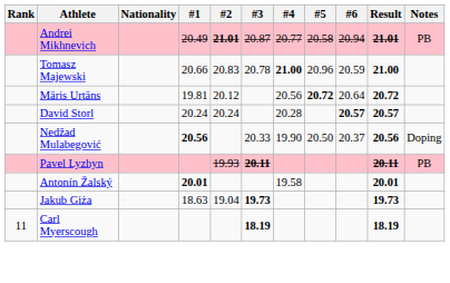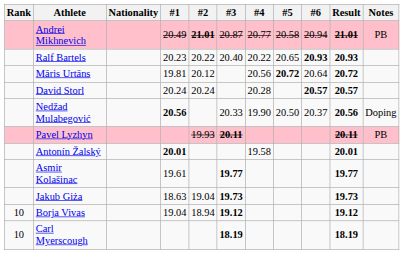 <table class="wikitable sortable" style="text-align:center">
 <tr>
 <th>Rank</th>
 <th>Athlete</th>
 <th>Nationality</th>
 <th>#1</th>
 <th>#2</th>
 <th>#3</th>
 <th>#4</th>
 <th>#5</th>
 <th>#6</th>
 <th>Result</th>
 <th>Notes</th>
 </tr>
 <tr bgcolor=pink>
 <td></td>
 <td align="left"><a href='#'>Andrei Mikhnevich</a></td>
 <td align=left></td>
 <td><s>20.49 </s></td>
 <td><s><strong>21.01</strong> </s></td>
 <td><s>20.87 </s></td>
 <td><s>20.77</s></td>
 <td><s>20.58</s></td>
 <td><s>20.94</s></td>
 <td><s><strong>21.01</strong></s></td>
 <td>PB</td>
 </tr>
 <tr>
 <td></td>
-<td align="left"><a href='#'>Tomasz Majewski</a></td>
+<td align="left"><a href='#'>Ralf Bartels</a></td>
 <td align=left></td>
-<td>20.66</td>
-<td>20.83</td>
-<td>20.78</td>
-<td><strong>21.00</strong></td>
-<td>20.96</td>
-<td>20.59</td>
-<td><strong>21.00</strong></td>
+<td>20.23</td>
+<td>20.22</td>
+<td>20.40</td>
+<td>20.22</td>
+<td>20.65</td>
+<td><strong>20.93</strong></td>
+<td><strong>20.93</strong></td>
 <td></td>
 </tr>
 <tr>
 <td></td>
 <td align="left"><a href='#'>Māris Urtāns</a></td>
 <td align=left></td>
 <td>19.81</td>
 <td>20.12</td>
 <td></td>
 <td>20.56</td>
 <td><strong>20.72</strong></td>
 <td>20.64</td>
 <td><strong>20.72</strong></td>
 <td></td>
 </tr>
 <tr>
 <td></td>
 <td align="left"><a href='#'>David Storl</a></td>
 <td align=left></td>
 <td>20.24</td>
 <td>20.24</td>
 <td></td>
 <td>20.28</td>
 <td></td>
 <td><strong>20.57</strong></td>
 <td><strong>20.57</strong></td>
 <td></td>
 </tr>
 <tr>
 <td></td>
 <td align="left"><a href='#'>Nedžad Mulabegović</a></td>
 <td align=left></td>
 <td><strong>20.56</strong></td>
 <td></td>
 <td>20.33</td>
 <td>19.90</td>
 <td>20.50</td>
 <td>20.37</td>
 <td><strong>20.56</strong></td>
 <td>Doping</td>
 </tr>
 <tr bgcolor=pink>
 <td></td>
 <td align="left"><a href='#'>Pavel Lyzhyn</a></td>
 <td align=left></td>
 <td><s></s></td>
 <td><s>19.93 </s></td>
 <td><s><strong>20.11</strong> </s></td>
 <td><s></s></td>
 <td><s> </s></td>
 <td><s></s></td>
 <td><s><strong>20.11</strong></s></td>
 <td>PB</td>
 </tr>
 <tr>
 <td></td>
 <td align="left"><a href='#'>Antonín Žalský</a></td>
 <td align=left></td>
 <td><strong>20.01</strong></td>
 <td></td>
 <td></td>
 <td>19.58</td>
 <td></td>
 <td></td>
 <td><strong>20.01</strong></td>
 <td></td>
 </tr>
 <tr>
 <td></td>
+<td align="left"><a href='#'>Asmir Kolašinac</a></td>
+<td align=left></td>
+<td>19.61</td>
+<td></td>
+<td><strong>19.77</strong></td>
+<td></td>
+<td></td>
+<td></td>
+<td><strong>19.77</strong></td>
+<td></td>
+</tr>
+<tr>
+<td></td>
 <td align="left"><a href='#'>Jakub Giża</a></td>
 <td align=left></td>
 <td>18.63</td>
 <td>19.04</td>
 <td><strong>19.73</strong></td>
 <td></td>
 <td></td>
 <td></td>
 <td><strong>19.73</strong></td>
 <td></td>
 </tr>
 <tr>
-<td>11</td>
+<td>10</td>
+<td align="left"><a href='#'>Borja Vivas</a></td>
+<td align=left></td>
+<td>19.04</td>
+<td>18.94</td>
+<td><strong>19.12</strong></td>
+<td></td>
+<td></td>
+<td></td>
+<td><strong>19.12</strong></td>
+<td></td>
+</tr>
+<tr>
+<td>10</td>
 <td align="left"><a href='#'>Carl Myerscough</a></td>
 <td align=left></td>
 <td></td>
 <td></td>
 <td><strong>18.19</strong></td>
 <td></td>
 <td></td>
 <td></td>
 <td><strong>18.19</strong></td>
 <td></td>
 </tr>
 </table>
